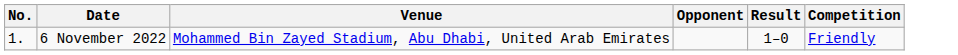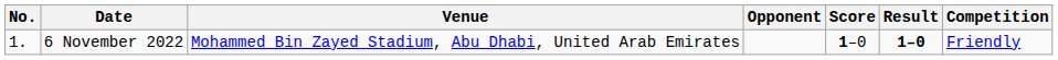 <table class="wikitable">
 <tr>
 <th>No.</th>
 <th>Date</th>
 <th>Venue</th>
 <th>Opponent</th>
+<th>Score</th>
 <th>Result</th>
 <th>Competition</th>
 </tr>
 <tr>
 <td>1.</td>
 <td>6 November 2022</td>
 <td><a href='#'>Mohammed Bin Zayed Stadium</a>, <a href='#'>Abu Dhabi</a>, United Arab Emirates</td>
 <td></td>
-<td align=center>1–0</td>
+<td align=center><strong>1</strong>–0</td>
+<td align=center><strong>1–0</strong></td>
 <td><a href='#'>Friendly</a></td>
 </tr>
 </table>
